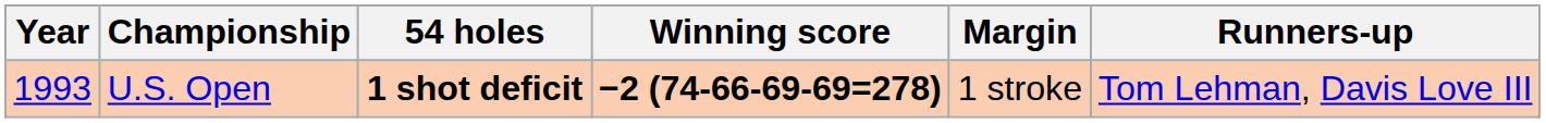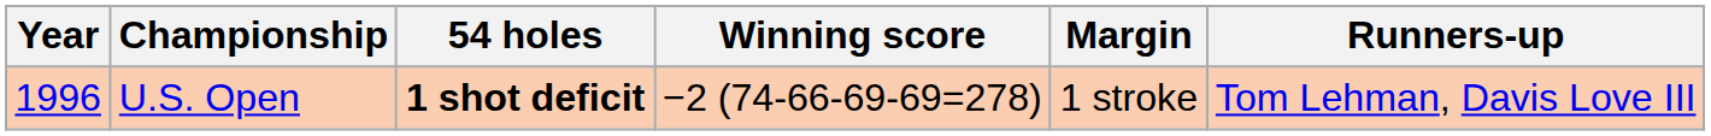 <table class="wikitable">
 <tr>
 <th>Year</th>
 <th>Championship</th>
 <th>54 holes</th>
 <th>Winning score</th>
 <th>Margin</th>
 <th>Runners-up</th>
 </tr>
 <tr style="background:#FBCEB1;">
-<td><a href='#'>1993</a></td>
+<td><a href='#'>1996</a></td>
 <td><a href='#'>U.S. Open</a></td>
 <td><strong>1 shot deficit</strong></td>
-<td><strong>−2 (74-66-69-69=278)</strong></td>
+<td>−2 (74-66-69-69=278)</td>
 <td>1 stroke</td>
 <td> <a href='#'>Tom Lehman</a>,  <a href='#'>Davis Love III</a></td>
 </tr>
 </table>
